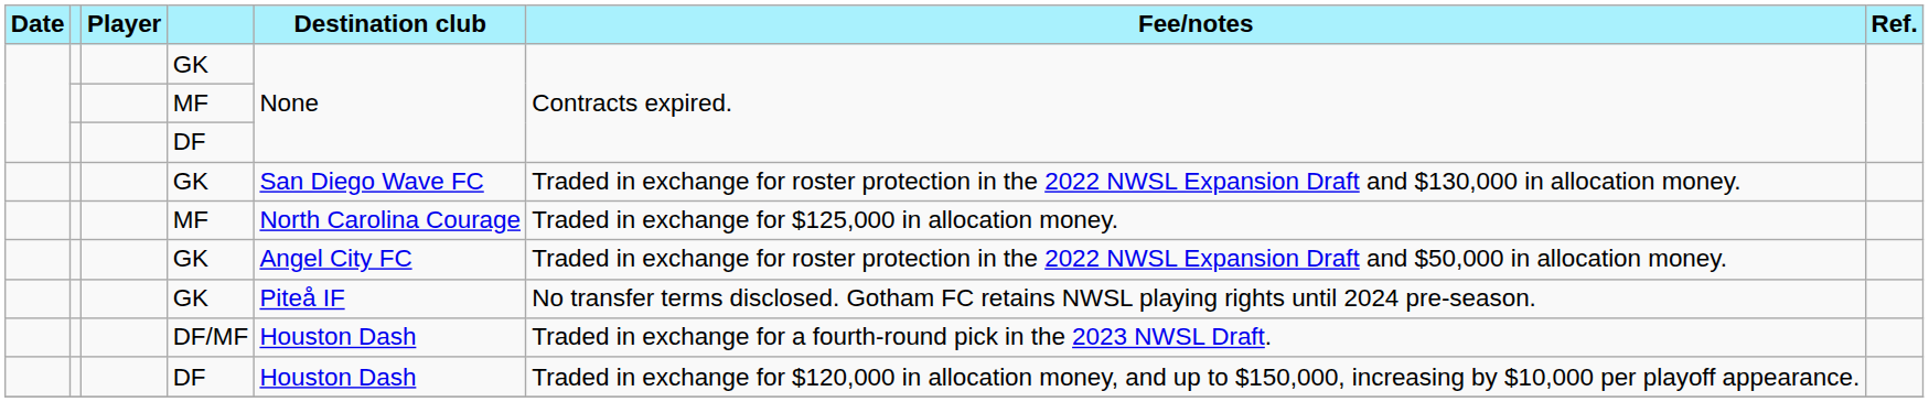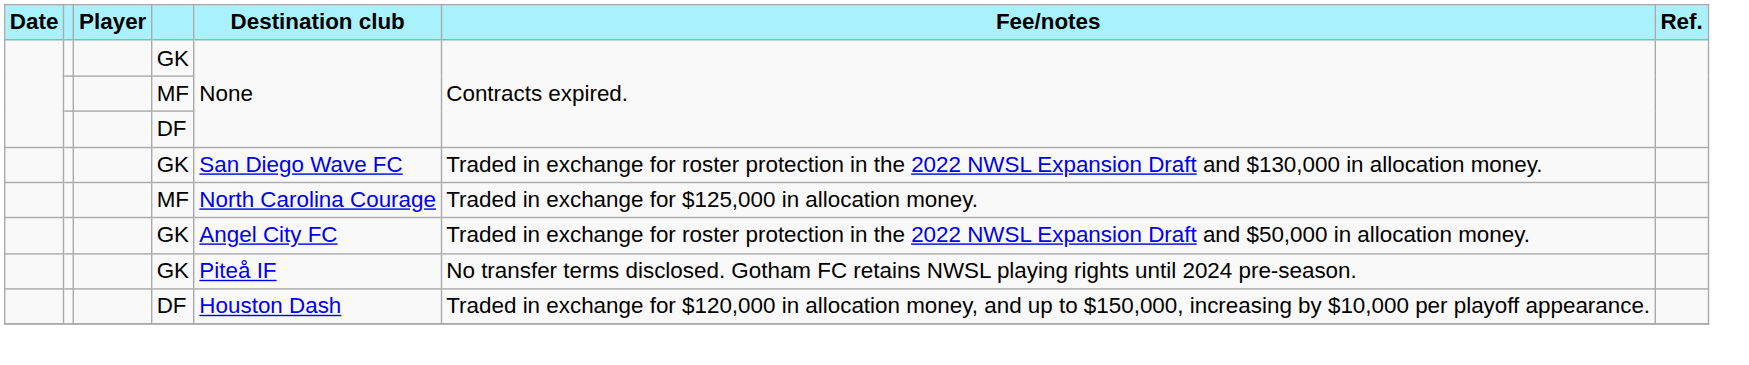 <table class="wikitable sortable">
 <tr>
 <th style="background:#A9F1FD; color:#000;">Date</th>
 <th style="background:#A9F1FD; color:#000;"></th>
 <th style="background:#A9F1FD; color:#000;">Player</th>
 <th style="background:#A9F1FD; color:#000;"></th>
 <th style="background:#A9F1FD; color:#000;">Destination club</th>
 <th style="background:#A9F1FD; color:#000;">Fee/notes</th>
 <th style="background:#A9F1FD; color:#000;">Ref.</th>
 </tr>
 <tr>
 <td rowspan="3"></td>
 <td></td>
 <td></td>
 <td>GK</td>
 <td rowspan="3">None</td>
 <td rowspan="3">Contracts expired.</td>
 <td rowspan="3"></td>
 </tr>
 <tr>
 <td></td>
 <td></td>
 <td>MF</td>
 </tr>
 <tr>
 <td></td>
 <td></td>
 <td>DF</td>
 </tr>
 <tr>
 <td></td>
 <td></td>
 <td></td>
 <td>GK</td>
 <td> <a href='#'>San Diego Wave FC</a></td>
 <td>Traded in exchange for roster protection in the <a href='#'>2022 NWSL Expansion Draft</a> and $130,000 in allocation money.</td>
 <td></td>
 </tr>
 <tr>
 <td></td>
 <td></td>
 <td></td>
 <td>MF</td>
 <td> <a href='#'>North Carolina Courage</a></td>
 <td>Traded in exchange for $125,000 in allocation money.</td>
 <td></td>
 </tr>
 <tr>
 <td></td>
 <td></td>
 <td></td>
 <td>GK</td>
 <td> <a href='#'>Angel City FC</a></td>
 <td>Traded in exchange for roster protection in the <a href='#'>2022 NWSL Expansion Draft</a> and $50,000 in allocation money.</td>
 <td></td>
 </tr>
 <tr>
 <td></td>
 <td></td>
 <td></td>
 <td>GK</td>
 <td> <a href='#'>Piteå IF</a></td>
 <td>No transfer terms disclosed. Gotham FC retains NWSL playing rights until 2024 pre-season.</td>
 <td></td>
 </tr>
 <tr>
 <td></td>
 <td></td>
 <td></td>
-<td>DF/MF</td>
-<td> <a href='#'>Houston Dash</a></td>
-<td>Traded in exchange for a fourth-round pick in the <a href='#'>2023 NWSL Draft</a>.</td>
-<td></td>
-</tr>
-<tr>
-<td></td>
-<td></td>
-<td></td>
 <td>DF</td>
 <td> <a href='#'>Houston Dash</a></td>
 <td>Traded in exchange for $120,000 in allocation money, and up to $150,000, increasing by $10,000 per playoff appearance.</td>
 <td></td>
 </tr>
 <tr>
 </tr>
 </table>
